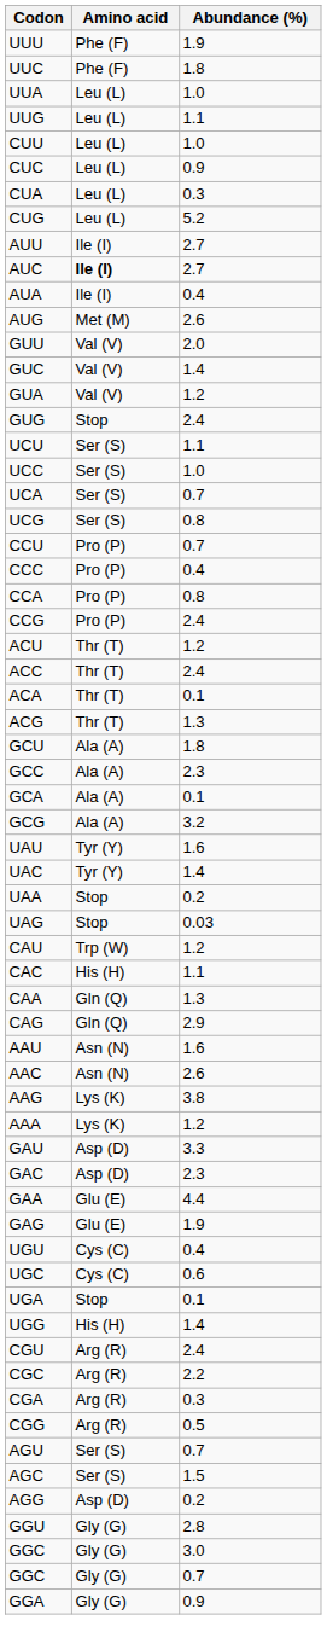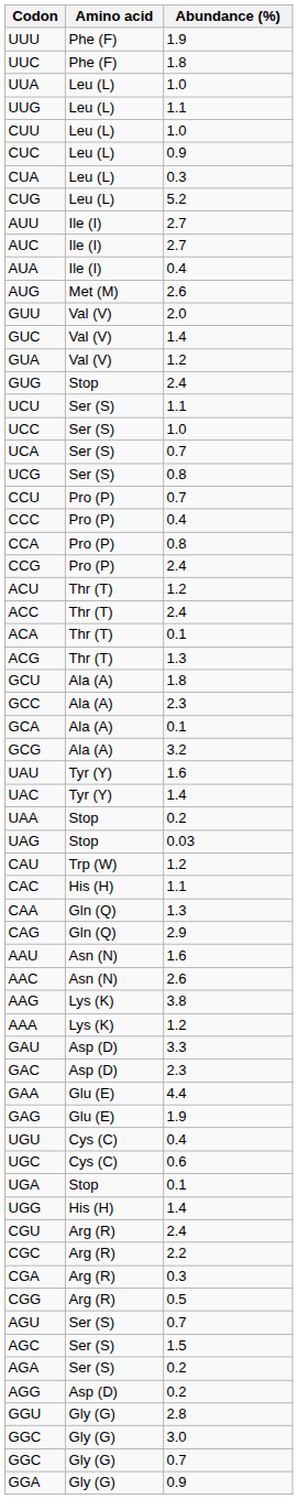 <table class="wikitable collapsible collapsed sortable" style="width: 20em;">
 <tr>
 <th>Codon</th>
 <th>Amino acid</th>
 <th>Abundance (%)</th>
 </tr>
 <tr>
 <td>UUU</td>
 <td>Phe (F)</td>
 <td>1.9</td>
 </tr>
 <tr>
 <td>UUC</td>
 <td>Phe (F)</td>
 <td>1.8</td>
 </tr>
 <tr>
 <td>UUA</td>
 <td>Leu (L)</td>
 <td>1.0</td>
 </tr>
 <tr>
 <td>UUG</td>
 <td>Leu (L)</td>
 <td>1.1</td>
 </tr>
 <tr>
 <td>CUU</td>
 <td>Leu (L)</td>
 <td>1.0</td>
 </tr>
 <tr>
 <td>CUC</td>
 <td>Leu (L)</td>
 <td>0.9</td>
 </tr>
 <tr>
 <td>CUA</td>
 <td>Leu (L)</td>
 <td>0.3</td>
 </tr>
 <tr>
 <td>CUG</td>
 <td>Leu (L)</td>
 <td>5.2</td>
 </tr>
 <tr>
 <td>AUU</td>
 <td>Ile (I)</td>
 <td>2.7</td>
 </tr>
 <tr>
 <td>AUC</td>
-<td><strong>Ile (I)</strong></td>
+<td>Ile (I)</td>
 <td>2.7</td>
 </tr>
 <tr>
 <td>AUA</td>
 <td>Ile (I)</td>
 <td>0.4</td>
 </tr>
 <tr>
 <td>AUG</td>
 <td>Met (M)</td>
 <td>2.6</td>
 </tr>
 <tr>
 <td>GUU</td>
 <td>Val (V)</td>
 <td>2.0</td>
 </tr>
 <tr>
 <td>GUC</td>
 <td>Val (V)</td>
 <td>1.4</td>
 </tr>
 <tr>
 <td>GUA</td>
 <td>Val (V)</td>
 <td>1.2</td>
 </tr>
 <tr>
 <td>GUG</td>
 <td>Stop</td>
 <td>2.4</td>
 </tr>
 <tr>
 <td>UCU</td>
 <td>Ser (S)</td>
 <td>1.1</td>
 </tr>
 <tr>
 <td>UCC</td>
 <td>Ser (S)</td>
 <td>1.0</td>
 </tr>
 <tr>
 <td>UCA</td>
 <td>Ser (S)</td>
 <td>0.7</td>
 </tr>
 <tr>
 <td>UCG</td>
 <td>Ser (S)</td>
 <td>0.8</td>
 </tr>
 <tr>
 <td>CCU</td>
 <td>Pro (P)</td>
 <td>0.7</td>
 </tr>
 <tr>
 <td>CCC</td>
 <td>Pro (P)</td>
 <td>0.4</td>
 </tr>
 <tr>
 <td>CCA</td>
 <td>Pro (P)</td>
 <td>0.8</td>
 </tr>
 <tr>
 <td>CCG</td>
 <td>Pro (P)</td>
 <td>2.4</td>
 </tr>
 <tr>
 <td>ACU</td>
 <td>Thr (T)</td>
 <td>1.2</td>
 </tr>
 <tr>
 <td>ACC</td>
 <td>Thr (T)</td>
 <td>2.4</td>
 </tr>
 <tr>
 <td>ACA</td>
 <td>Thr (T)</td>
 <td>0.1</td>
 </tr>
 <tr>
 <td>ACG</td>
 <td>Thr (T)</td>
 <td>1.3</td>
 </tr>
 <tr>
 <td>GCU</td>
 <td>Ala (A)</td>
 <td>1.8</td>
 </tr>
 <tr>
 <td>GCC</td>
 <td>Ala (A)</td>
 <td>2.3</td>
 </tr>
 <tr>
 <td>GCA</td>
 <td>Ala (A)</td>
 <td>0.1</td>
 </tr>
 <tr>
 <td>GCG</td>
 <td>Ala (A)</td>
 <td>3.2</td>
 </tr>
 <tr>
 <td>UAU</td>
 <td>Tyr (Y)</td>
 <td>1.6</td>
 </tr>
 <tr>
 <td>UAC</td>
 <td>Tyr (Y)</td>
 <td>1.4</td>
 </tr>
 <tr>
 <td>UAA</td>
 <td>Stop</td>
 <td>0.2</td>
 </tr>
 <tr>
 <td>UAG</td>
 <td>Stop</td>
 <td>0.03</td>
 </tr>
 <tr>
 <td>CAU</td>
 <td>Trp (W)</td>
 <td>1.2</td>
 </tr>
 <tr>
 <td>CAC</td>
 <td>His (H)</td>
 <td>1.1</td>
 </tr>
 <tr>
 <td>CAA</td>
 <td>Gln (Q)</td>
 <td>1.3</td>
 </tr>
 <tr>
 <td>CAG</td>
 <td>Gln (Q)</td>
 <td>2.9</td>
 </tr>
 <tr>
 <td>AAU</td>
 <td>Asn (N)</td>
 <td>1.6</td>
 </tr>
 <tr>
 <td>AAC</td>
 <td>Asn (N)</td>
 <td>2.6</td>
 </tr>
 <tr>
 <td>AAG</td>
 <td>Lys (K)</td>
 <td>3.8</td>
 </tr>
 <tr>
 <td>AAA</td>
 <td>Lys (K)</td>
 <td>1.2</td>
 </tr>
 <tr>
 <td>GAU</td>
 <td>Asp (D)</td>
 <td>3.3</td>
 </tr>
 <tr>
 <td>GAC</td>
 <td>Asp (D)</td>
 <td>2.3</td>
 </tr>
 <tr>
 <td>GAA</td>
 <td>Glu (E)</td>
 <td>4.4</td>
 </tr>
 <tr>
 <td>GAG</td>
 <td>Glu (E)</td>
 <td>1.9</td>
 </tr>
 <tr>
 <td>UGU</td>
 <td>Cys (C)</td>
 <td>0.4</td>
 </tr>
 <tr>
 <td>UGC</td>
 <td>Cys (C)</td>
 <td>0.6</td>
 </tr>
 <tr>
 <td>UGA</td>
 <td>Stop</td>
 <td>0.1</td>
 </tr>
 <tr>
 <td>UGG</td>
 <td>His (H)</td>
 <td>1.4</td>
 </tr>
 <tr>
 <td>CGU</td>
 <td>Arg (R)</td>
 <td>2.4</td>
 </tr>
 <tr>
 <td>CGC</td>
 <td>Arg (R)</td>
 <td>2.2</td>
 </tr>
 <tr>
 <td>CGA</td>
 <td>Arg (R)</td>
 <td>0.3</td>
 </tr>
 <tr>
 <td>CGG</td>
 <td>Arg (R)</td>
 <td>0.5</td>
 </tr>
 <tr>
 <td>AGU</td>
 <td>Ser (S)</td>
 <td>0.7</td>
 </tr>
 <tr>
 <td>AGC</td>
 <td>Ser (S)</td>
 <td>1.5</td>
 </tr>
 <tr>
+<td>AGA</td>
+<td>Ser (S)</td>
+<td>0.2</td>
+</tr>
+<tr>
 <td>AGG</td>
 <td>Asp (D)</td>
 <td>0.2</td>
 </tr>
 <tr>
 <td>GGU</td>
 <td>Gly (G)</td>
 <td>2.8</td>
 </tr>
 <tr>
 <td>GGC</td>
 <td>Gly (G)</td>
 <td>3.0</td>
 </tr>
 <tr>
 <td>GGC</td>
 <td>Gly (G)</td>
 <td>0.7</td>
 </tr>
 <tr>
 <td>GGA</td>
 <td>Gly (G)</td>
 <td>0.9</td>
 </tr>
 </table>
